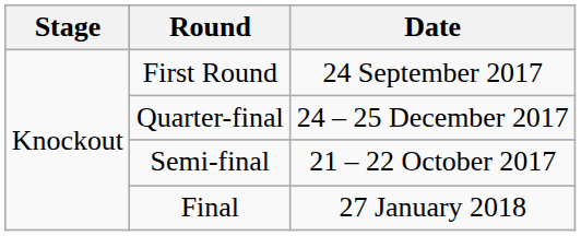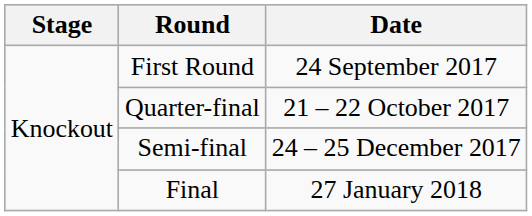 <table class="wikitable" border="1">
 <tr>
 <th>Stage</th>
 <th>Round</th>
 <th>Date</th>
 </tr>
 <tr align="center">
 <td rowspan=4>Knockout</td>
 <td>First Round</td>
 <td>24 September 2017</td>
 </tr>
 <tr align="center">
 <td>Quarter-final</td>
-<td>24 – 25 December 2017</td>
+<td>21 – 22 October 2017</td>
 </tr>
 <tr align="center">
 <td>Semi-final</td>
-<td>21 – 22 October 2017</td>
+<td>24 – 25 December 2017</td>
 </tr>
 <tr align="center">
 <td>Final</td>
 <td colspan="2">27 January 2018</td>
 </tr>
 </table>
